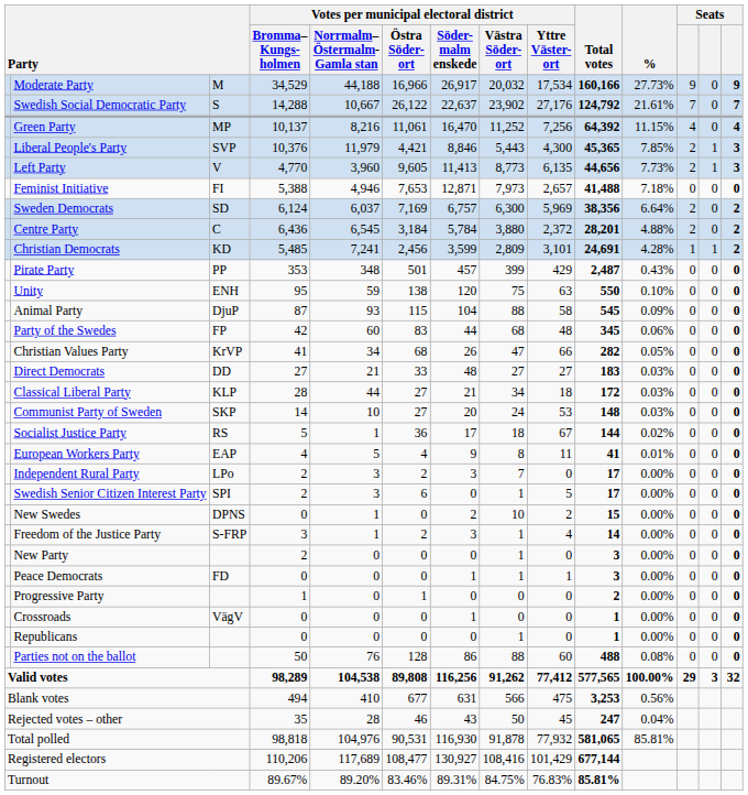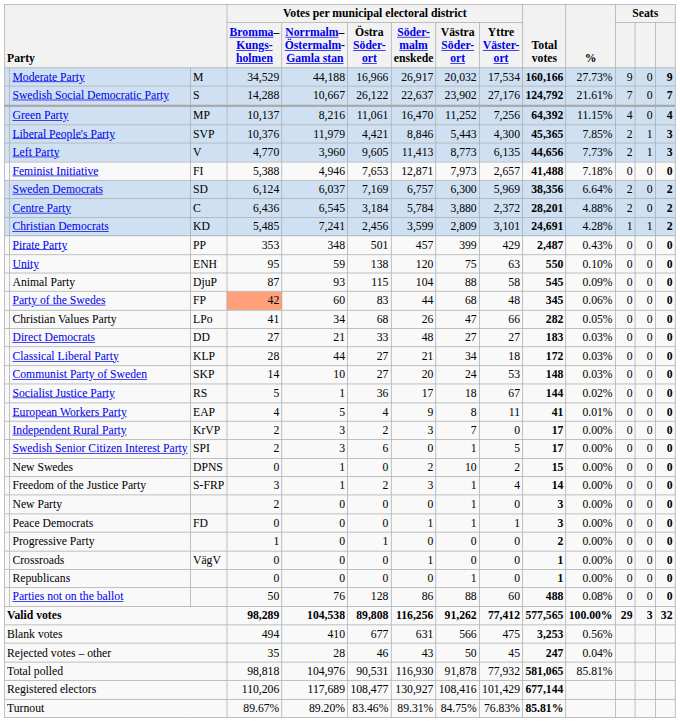 <table class="wikitable" border="1" style="text-align:right;">
 <tr>
 <th style="text-align:left;" valign=bottom rowspan=2 colspan=3>Party</th>
 <th colspan=6>Votes per municipal electoral district</th>
 <th align=center valign=bottom rowspan=2 width="50">Total votes</th>
 <th align=center valign=bottom rowspan=2 width="50">%</th>
 <th colspan=3>Seats</th>
 </tr>
 <tr>
 <th align=center valign=bottom width="50"><a href='#'>Bromma</a>–<a href='#'>Kungs- holmen</a></th>
 <th align=center valign=bottom width="50"><a href='#'>Norrmalm</a>–<a href='#'>Östermalm</a>- <a href='#'>Gamla stan</a></th>
 <th align=center valign=bottom width="50">Östra <a href='#'>Söder- ort</a></th>
 <th align=center valign=bottom width="50"><a href='#'>Söder- malm</a> enskede</th>
 <th align=center valign=bottom width="50">Västra <a href='#'>Söder- ort</a></th>
 <th align=center valign=bottom width="50">Yttre <a href='#'>Väster- ort</a></th>
 <th align=center valign=bottom width="20"><small></small></th>
 <th align=center valign=bottom width="20"><small><a href='#'></a></small></th>
 <th align=center valign=bottom width="20"><small></small></th>
 </tr>
 <tr style="background:#CEE0F2;">
 <td></td>
 <td align=left><a href='#'>Moderate Party</a></td>
 <td align=left>M</td>
 <td>34,529</td>
 <td>44,188</td>
 <td>16,966</td>
 <td>26,917</td>
 <td>20,032</td>
 <td>17,534</td>
 <td><strong>160,166</strong></td>
 <td>27.73%</td>
 <td>9</td>
 <td>0</td>
 <td><strong>9</strong></td>
 </tr>
 <tr style="background:#CEE0F2;">
 <td></td>
 <td align=left style="white-space: nowrap;"><a href='#'>Swedish Social Democratic Party</a></td>
 <td align=left>S</td>
 <td>14,288</td>
 <td>10,667</td>
 <td>26,122</td>
 <td>22,637</td>
 <td>23,902</td>
 <td>27,176</td>
 <td><strong>124,792</strong></td>
 <td>21.61%</td>
 <td>7</td>
 <td>0</td>
 <td><strong>7</strong></td>
 </tr>
 <tr style="background:#CEE0F2; border-top:3px solid darkgray;">
 <td></td>
 <td align=left><a href='#'>Green Party</a></td>
 <td align=left>MP</td>
 <td>10,137</td>
 <td>8,216</td>
 <td>11,061</td>
 <td>16,470</td>
 <td>11,252</td>
 <td>7,256</td>
 <td><strong>64,392</strong></td>
 <td>11.15%</td>
 <td>4</td>
 <td>0</td>
 <td><strong>4</strong></td>
 </tr>
 <tr style="background:#CEE0F2;">
 <td></td>
 <td align=left><a href='#'>Liberal People's Party</a></td>
 <td align=left>SVP</td>
 <td>10,376</td>
 <td>11,979</td>
 <td>4,421</td>
 <td>8,846</td>
 <td>5,443</td>
 <td>4,300</td>
 <td><strong>45,365</strong></td>
 <td>7.85%</td>
 <td>2</td>
 <td>1</td>
 <td><strong>3</strong></td>
 </tr>
 <tr style="background:#CEE0F2;">
 <td></td>
 <td align=left><a href='#'>Left Party</a></td>
 <td align=left>V</td>
 <td>4,770</td>
 <td>3,960</td>
 <td>9,605</td>
 <td>11,413</td>
 <td>8,773</td>
 <td>6,135</td>
 <td><strong>44,656</strong></td>
 <td>7.73%</td>
 <td>2</td>
 <td>1</td>
 <td><strong>3</strong></td>
 </tr>
 <tr>
 <td></td>
 <td align=left><a href='#'>Feminist Initiative</a></td>
 <td align=left>FI</td>
 <td>5,388</td>
 <td>4,946</td>
 <td>7,653</td>
 <td>12,871</td>
 <td>7,973</td>
 <td>2,657</td>
 <td><strong>41,488</strong></td>
 <td>7.18%</td>
 <td>0</td>
 <td>0</td>
 <td><strong>0</strong></td>
 </tr>
 <tr style="background:#CEE0F2;">
 <td></td>
 <td align=left><a href='#'>Sweden Democrats</a></td>
 <td align=left>SD</td>
 <td>6,124</td>
 <td>6,037</td>
 <td>7,169</td>
 <td>6,757</td>
 <td>6,300</td>
 <td>5,969</td>
 <td><strong>38,356</strong></td>
 <td>6.64%</td>
 <td>2</td>
 <td>0</td>
 <td><strong>2</strong></td>
 </tr>
 <tr style="background:#CEE0F2;">
 <td></td>
 <td align=left><a href='#'>Centre Party</a></td>
 <td align=left>C</td>
 <td>6,436</td>
 <td>6,545</td>
 <td>3,184</td>
 <td>5,784</td>
 <td>3,880</td>
 <td>2,372</td>
 <td><strong>28,201</strong></td>
 <td>4.88%</td>
 <td>2</td>
 <td>0</td>
 <td><strong>2</strong></td>
 </tr>
 <tr style="background:#CEE0F2;">
 <td></td>
 <td align=left><a href='#'>Christian Democrats</a></td>
 <td align=left>KD</td>
 <td>5,485</td>
 <td>7,241</td>
 <td>2,456</td>
 <td>3,599</td>
 <td>2,809</td>
 <td>3,101</td>
 <td><strong>24,691</strong></td>
 <td>4.28%</td>
 <td>1</td>
 <td>1</td>
 <td><strong>2</strong></td>
 </tr>
 <tr>
 <td></td>
 <td align=left><a href='#'>Pirate Party</a></td>
 <td align=left>PP</td>
 <td>353</td>
 <td>348</td>
 <td>501</td>
 <td>457</td>
 <td>399</td>
 <td>429</td>
 <td><strong>2,487</strong></td>
 <td>0.43%</td>
 <td>0</td>
 <td>0</td>
 <td><strong>0</strong></td>
 </tr>
 <tr>
 <td></td>
 <td align=left><a href='#'>Unity</a></td>
 <td align=left>ENH</td>
 <td>95</td>
 <td>59</td>
 <td>138</td>
 <td>120</td>
 <td>75</td>
 <td>63</td>
 <td><strong>550</strong></td>
 <td>0.10%</td>
 <td>0</td>
 <td>0</td>
 <td><strong>0</strong></td>
 </tr>
 <tr>
 <td></td>
 <td align=left>Animal Party</td>
 <td align=left>DjuP</td>
 <td>87</td>
 <td>93</td>
 <td>115</td>
 <td>104</td>
 <td>88</td>
 <td>58</td>
 <td><strong>545</strong></td>
 <td>0.09%</td>
 <td>0</td>
 <td>0</td>
 <td><strong>0</strong></td>
 </tr>
 <tr>
 <td></td>
 <td align=left><a href='#'>Party of the Swedes</a></td>
 <td align=left>FP</td>
-<td>42</td>
+<td style="background: lightsalmon;">42</td>
 <td>60</td>
 <td>83</td>
 <td>44</td>
 <td>68</td>
 <td>48</td>
 <td><strong>345</strong></td>
 <td>0.06%</td>
 <td>0</td>
 <td>0</td>
 <td><strong>0</strong></td>
 </tr>
 <tr>
 <td></td>
 <td align=left>Christian Values Party</td>
-<td align=left>KrVP</td>
+<td align=left>LPo</td>
 <td>41</td>
 <td>34</td>
 <td>68</td>
 <td>26</td>
 <td>47</td>
 <td>66</td>
 <td><strong>282</strong></td>
 <td>0.05%</td>
 <td>0</td>
 <td>0</td>
 <td><strong>0</strong></td>
 </tr>
 <tr>
 <td></td>
 <td align=left><a href='#'>Direct Democrats</a></td>
 <td align=left>DD</td>
 <td>27</td>
 <td>21</td>
 <td>33</td>
 <td>48</td>
 <td>27</td>
 <td>27</td>
 <td><strong>183</strong></td>
 <td>0.03%</td>
 <td>0</td>
 <td>0</td>
 <td><strong>0</strong></td>
 </tr>
 <tr>
 <td></td>
 <td align=left><a href='#'>Classical Liberal Party</a></td>
 <td align=left>KLP</td>
 <td>28</td>
 <td>44</td>
 <td>27</td>
 <td>21</td>
 <td>34</td>
 <td>18</td>
 <td><strong>172</strong></td>
 <td>0.03%</td>
 <td>0</td>
 <td>0</td>
 <td><strong>0</strong></td>
 </tr>
 <tr>
 <td></td>
 <td align=left><a href='#'>Communist Party of Sweden</a></td>
 <td align=left>SKP</td>
 <td>14</td>
 <td>10</td>
 <td>27</td>
 <td>20</td>
 <td>24</td>
 <td>53</td>
 <td><strong>148</strong></td>
 <td>0.03%</td>
 <td>0</td>
 <td>0</td>
 <td><strong>0</strong></td>
 </tr>
 <tr>
 <td></td>
 <td align=left><a href='#'>Socialist Justice Party</a></td>
 <td align=left>RS</td>
 <td>5</td>
 <td>1</td>
 <td>36</td>
 <td>17</td>
 <td>18</td>
 <td>67</td>
 <td><strong>144</strong></td>
 <td>0.02%</td>
 <td>0</td>
 <td>0</td>
 <td><strong>0</strong></td>
 </tr>
 <tr>
 <td></td>
 <td align=left><a href='#'>European Workers Party</a></td>
 <td align=left>EAP</td>
 <td>4</td>
 <td>5</td>
 <td>4</td>
 <td>9</td>
 <td>8</td>
 <td>11</td>
 <td><strong>41</strong></td>
 <td>0.01%</td>
 <td>0</td>
 <td>0</td>
 <td><strong>0</strong></td>
 </tr>
 <tr>
 <td></td>
 <td align=left><a href='#'>Independent Rural Party</a></td>
-<td align=left>LPo</td>
+<td align=left>KrVP</td>
 <td>2</td>
 <td>3</td>
 <td>2</td>
 <td>3</td>
 <td>7</td>
 <td>0</td>
 <td><strong>17</strong></td>
 <td>0.00%</td>
 <td>0</td>
 <td>0</td>
 <td><strong>0</strong></td>
 </tr>
 <tr>
 <td></td>
 <td align=left><a href='#'>Swedish Senior Citizen Interest Party</a></td>
 <td align=left>SPI</td>
 <td>2</td>
 <td>3</td>
 <td>6</td>
 <td>0</td>
 <td>1</td>
 <td>5</td>
 <td><strong>17</strong></td>
 <td>0.00%</td>
 <td>0</td>
 <td>0</td>
 <td><strong>0</strong></td>
 </tr>
 <tr>
 <td></td>
 <td align=left>New Swedes</td>
 <td align=left>DPNS</td>
 <td>0</td>
 <td>1</td>
 <td>0</td>
 <td>2</td>
 <td>10</td>
 <td>2</td>
 <td><strong>15</strong></td>
 <td>0.00%</td>
 <td>0</td>
 <td>0</td>
 <td><strong>0</strong></td>
 </tr>
 <tr>
 <td></td>
 <td align=left>Freedom of the Justice Party</td>
 <td align=left>S-FRP</td>
 <td>3</td>
 <td>1</td>
 <td>2</td>
 <td>3</td>
 <td>1</td>
 <td>4</td>
 <td><strong>14</strong></td>
 <td>0.00%</td>
 <td>0</td>
 <td>0</td>
 <td><strong>0</strong></td>
 </tr>
 <tr>
 <td></td>
 <td align=left>New Party</td>
 <td></td>
 <td>2</td>
 <td>0</td>
 <td>0</td>
 <td>0</td>
 <td>1</td>
 <td>0</td>
 <td><strong>3</strong></td>
 <td>0.00%</td>
 <td>0</td>
 <td>0</td>
 <td><strong>0</strong></td>
 </tr>
 <tr>
 <td></td>
 <td align=left>Peace Democrats</td>
 <td align=left>FD</td>
 <td>0</td>
 <td>0</td>
 <td>0</td>
 <td>1</td>
 <td>1</td>
 <td>1</td>
 <td><strong>3</strong></td>
 <td>0.00%</td>
 <td>0</td>
 <td>0</td>
 <td><strong>0</strong></td>
 </tr>
 <tr>
 <td></td>
 <td align=left>Progressive Party</td>
 <td></td>
 <td>1</td>
 <td>0</td>
 <td>1</td>
 <td>0</td>
 <td>0</td>
 <td>0</td>
 <td><strong>2</strong></td>
 <td>0.00%</td>
 <td>0</td>
 <td>0</td>
 <td><strong>0</strong></td>
 </tr>
 <tr>
 <td></td>
 <td align=left>Crossroads</td>
 <td align=left>VägV</td>
 <td>0</td>
 <td>0</td>
 <td>0</td>
 <td>1</td>
 <td>0</td>
 <td>0</td>
 <td><strong>1</strong></td>
 <td>0.00%</td>
 <td>0</td>
 <td>0</td>
 <td><strong>0</strong></td>
 </tr>
 <tr>
 <td></td>
 <td align=left>Republicans</td>
 <td></td>
 <td>0</td>
 <td>0</td>
 <td>0</td>
 <td>0</td>
 <td>1</td>
 <td>0</td>
 <td><strong>1</strong></td>
 <td>0.00%</td>
 <td>0</td>
 <td>0</td>
 <td><strong>0</strong></td>
 </tr>
 <tr>
 <td></td>
 <td align=left><a href='#'>Parties not on the ballot</a></td>
 <td></td>
 <td>50</td>
 <td>76</td>
 <td>128</td>
 <td>86</td>
 <td>88</td>
 <td>60</td>
 <td><strong>488</strong></td>
 <td>0.08%</td>
 <td>0</td>
 <td>0</td>
 <td><strong>0</strong></td>
 </tr>
 <tr style="font-weight:bold">
 <td align=left colspan=3>Valid votes</td>
 <td>98,289</td>
 <td>104,538</td>
 <td>89,808</td>
 <td>116,256</td>
 <td>91,262</td>
 <td>77,412</td>
 <td>577,565</td>
 <td>100.00%</td>
 <td>29</td>
 <td>3</td>
 <td>32</td>
 </tr>
 <tr>
 <td align=left colspan=3>Blank votes</td>
 <td>494</td>
 <td>410</td>
 <td>677</td>
 <td>631</td>
 <td>566</td>
 <td>475</td>
 <td><strong>3,253</strong></td>
 <td>0.56%</td>
 <td></td>
 <td></td>
 <td></td>
 </tr>
 <tr>
 <td align=left colspan=3>Rejected votes – other</td>
 <td>35</td>
 <td>28</td>
 <td>46</td>
 <td>43</td>
 <td>50</td>
 <td>45</td>
 <td><strong>247</strong></td>
 <td>0.04%</td>
 <td></td>
 <td></td>
 <td></td>
 </tr>
 <tr>
 <td align=left colspan=3>Total polled</td>
 <td>98,818</td>
 <td>104,976</td>
 <td>90,531</td>
 <td>116,930</td>
 <td>91,878</td>
 <td>77,932</td>
 <td><strong>581,065</strong></td>
 <td>85.81%</td>
 <td></td>
 <td></td>
 <td></td>
 </tr>
 <tr>
 <td align=left colspan=3>Registered electors</td>
 <td>110,206</td>
 <td>117,689</td>
 <td>108,477</td>
 <td>130,927</td>
 <td>108,416</td>
 <td>101,429</td>
 <td><strong>677,144</strong></td>
 <td></td>
 <td></td>
 <td></td>
 <td></td>
 </tr>
 <tr>
 <td align=left colspan=3>Turnout</td>
 <td>89.67%</td>
 <td>89.20%</td>
 <td>83.46%</td>
 <td>89.31%</td>
 <td>84.75%</td>
 <td>76.83%</td>
 <td><strong>85.81%</strong></td>
 <td></td>
 <td></td>
 <td></td>
 <td></td>
 </tr>
 </table>
